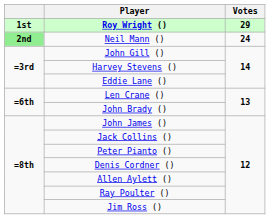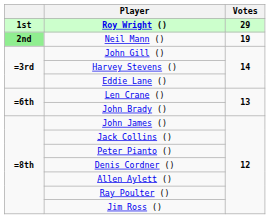 <table class="wikitable" style="text-align: center; font-size: 90%;">
 <tr>
 <th width="50"></th>
 <th width="250">Player</th>
 <th width="50">Votes</th>
 </tr>
 <tr style="background: #CCFFCC; font-weight: bold;" |>
 <td><strong>1st</strong></td>
 <td><a href='#'>Roy Wright</a> ()</td>
 <td><strong>29</strong></td>
 </tr>
 <tr>
 <td style="background: lightgreen;"><strong>2nd</strong></td>
 <td><a href='#'>Neil Mann</a> ()</td>
-<td><strong>24</strong></td>
+<td><strong>19</strong></td>
 </tr>
 <tr>
 <td rowspan=3><strong>=3rd</strong></td>
 <td><a href='#'>John Gill</a> ()</td>
 <td rowspan=3><strong>14</strong></td>
 </tr>
 <tr>
 <td><a href='#'>Harvey Stevens</a> ()</td>
 </tr>
 <tr>
 <td><a href='#'>Eddie Lane</a> ()</td>
 </tr>
 <tr>
 <td rowspan=2><strong>=6th</strong></td>
 <td><a href='#'>Len Crane</a> ()</td>
 <td rowspan=2><strong>13</strong></td>
 </tr>
 <tr>
 <td><a href='#'>John Brady</a> ()</td>
 </tr>
 <tr>
 <td rowspan=7><strong>=8th</strong></td>
 <td><a href='#'>John James</a> ()</td>
 <td rowspan=7><strong>12</strong></td>
 </tr>
 <tr>
 <td><a href='#'>Jack Collins</a> ()</td>
 </tr>
 <tr>
 <td><a href='#'>Peter Pianto</a> ()</td>
 </tr>
 <tr>
 <td><a href='#'>Denis Cordner</a> ()</td>
 </tr>
 <tr>
 <td><a href='#'>Allen Aylett</a> ()</td>
 </tr>
 <tr>
 <td><a href='#'>Ray Poulter</a> ()</td>
 </tr>
 <tr>
 <td><a href='#'>Jim Ross</a> ()</td>
 </tr>
 </table>
